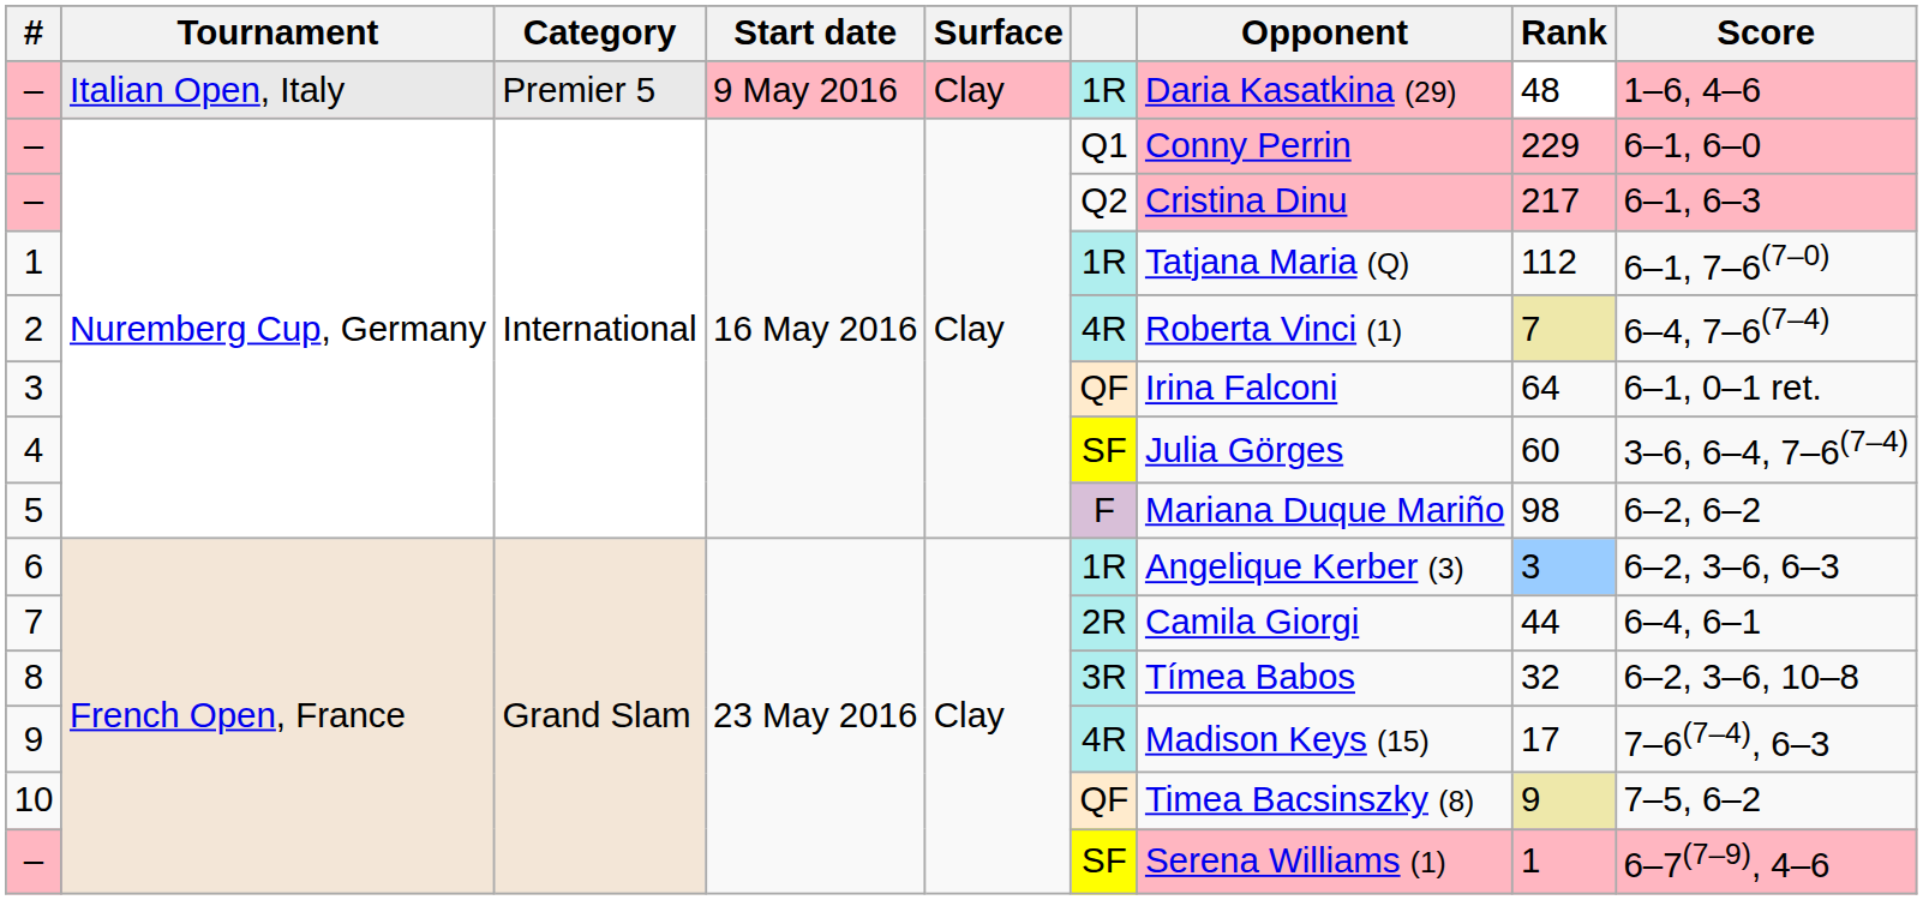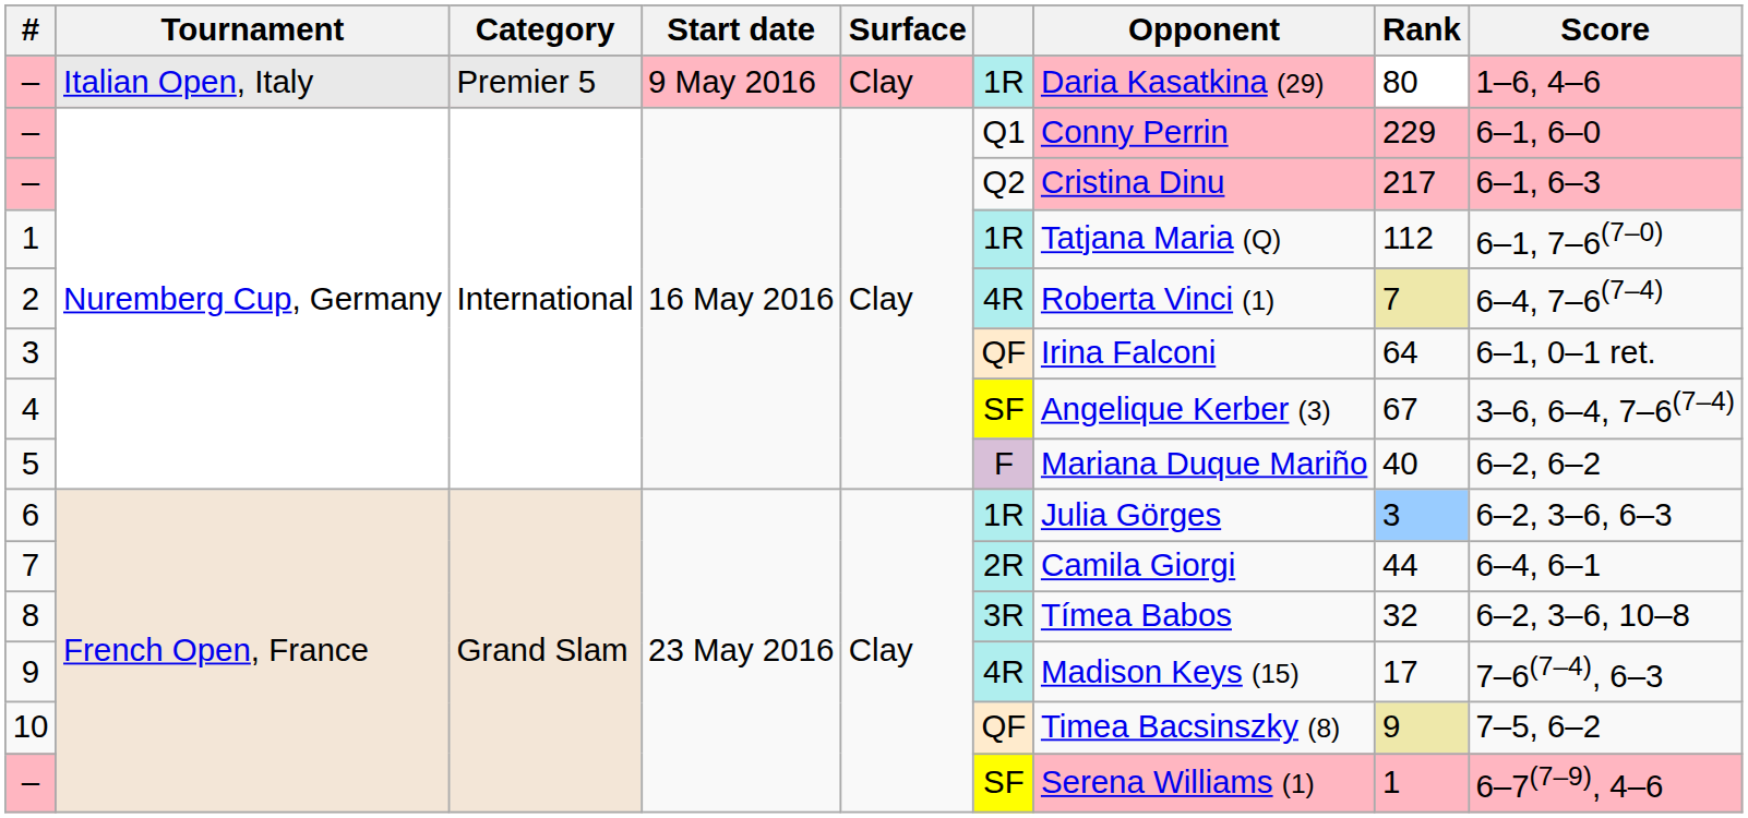 <table class="wikitable sortable">
 <tr>
 <th scope="col">#</th>
 <th scope="col">Tournament</th>
 <th scope="col">Category</th>
 <th scope="col">Start date</th>
 <th scope="col">Surface</th>
 <th scope="col"></th>
 <th scope="col">Opponent</th>
 <th scope="col">Rank</th>
 <th class="unsortable" scope="col">Score</th>
 </tr>
 <tr bgcolor="lightpink">
 <td align="center">–</td>
 <td bgcolor="#e9e9e9"><a href='#'>Italian Open</a>, Italy</td>
 <td bgcolor="#e9e9e9">Premier 5</td>
 <td>9 May 2016</td>
 <td>Clay</td>
 <td bgcolor="afeeee" align="center">1R</td>
 <td> <a href='#'>Daria Kasatkina</a> <small>(29)</small></td>
-<td align="left" bgcolor=white>48</td>
+<td align="left" bgcolor=white>80</td>
 <td>1–6, 4–6</td>
 </tr>
 <tr>
 <td align="center"  bgcolor="lightpink">–</td>
 <td rowspan="7" bgcolor="#fff"><a href='#'>Nuremberg Cup</a>, Germany</td>
 <td rowspan="7" bgcolor="#fff">International</td>
 <td rowspan="7">16 May 2016</td>
 <td rowspan="7">Clay</td>
 <td align="center">Q1</td>
 <td bgcolor="lightpink"> <a href='#'>Conny Perrin</a></td>
 <td bgcolor="lightpink" bgcolor=white>229</td>
 <td bgcolor="lightpink">6–1, 6–0</td>
 </tr>
 <tr>
 <td align="center"  bgcolor="lightpink">–</td>
 <td align="center">Q2</td>
 <td bgcolor="lightpink"> <a href='#'>Cristina Dinu</a></td>
 <td bgcolor="lightpink" bgcolor=white>217</td>
 <td bgcolor="lightpink">6–1, 6–3</td>
 </tr>
 <tr>
 <td align="center">1</td>
 <td bgcolor=afeeee align="center">1R</td>
 <td> <a href='#'>Tatjana Maria</a> <small>(Q)</small></td>
 <td>112</td>
 <td>6–1, 7–6<sup>(7–0)</sup></td>
 </tr>
 <tr>
 <td align="center">2</td>
 <td bgcolor=afeeee align="center">4R</td>
 <td> <a href='#'>Roberta Vinci</a> <small>(1)</small></td>
 <td bgcolor=eee8aa>7</td>
 <td>6–4, 7–6<sup>(7–4)</sup></td>
 </tr>
 <tr>
 <td align="center">3</td>
 <td bgcolor=ffebcd align="center">QF</td>
 <td> <a href='#'>Irina Falconi</a></td>
 <td>64</td>
 <td>6–1, 0–1 ret.</td>
 </tr>
 <tr>
 <td align="center">4</td>
 <td bgcolor=yellow align="center">SF</td>
-<td> <a href='#'>Julia Görges</a></td>
-<td>60</td>
+<td> <a href='#'>Angelique Kerber</a> <small>(3)</small></td>
+<td>67</td>
 <td>3–6, 6–4, 7–6<sup>(7–4)</sup></td>
 </tr>
 <tr>
 <td align="center">5</td>
 <td bgcolor=thistle align="center">F</td>
 <td> <a href='#'>Mariana Duque Mariño</a></td>
-<td>98</td>
+<td>40</td>
 <td>6–2, 6–2</td>
 </tr>
 <tr>
 <td align="center">6</td>
 <td rowspan="6" bgcolor="#f3e6d7"><a href='#'>French Open</a>, France</td>
 <td rowspan="6" bgcolor="#f3e6d7">Grand Slam</td>
 <td rowspan="6">23 May 2016</td>
 <td rowspan="6">Clay</td>
 <td bgcolor=afeeee align="center">1R</td>
-<td> <a href='#'>Angelique Kerber</a> <small>(3)</small></td>
+<td> <a href='#'>Julia Görges</a></td>
 <td bgcolor=99ccff>3</td>
 <td>6–2, 3–6, 6–3</td>
 </tr>
 <tr>
 <td align="center">7</td>
 <td bgcolor=afeeee align="center">2R</td>
 <td> <a href='#'>Camila Giorgi</a></td>
 <td>44</td>
 <td>6–4, 6–1</td>
 </tr>
 <tr>
 <td align="center">8</td>
 <td bgcolor=afeeee align="center">3R</td>
 <td> <a href='#'>Tímea Babos</a></td>
 <td>32</td>
 <td>6–2, 3–6, 10–8</td>
 </tr>
 <tr>
 <td align="center">9</td>
 <td bgcolor=afeeee align="center">4R</td>
 <td> <a href='#'>Madison Keys</a> <small>(15)</small></td>
 <td>17</td>
 <td>7–6<sup>(7–4)</sup>, 6–3</td>
 </tr>
 <tr>
 <td align="center">10</td>
 <td bgcolor=ffebcd align="center">QF</td>
 <td> <a href='#'>Timea Bacsinszky</a> <small>(8)</small></td>
 <td bgcolor=eee8aa>9</td>
 <td>7–5, 6–2</td>
 </tr>
 <tr>
 <td align="center"  bgcolor="lightpink">–</td>
 <td bgcolor=yellow align="center">SF</td>
 <td bgcolor="lightpink"> <a href='#'>Serena Williams</a> <small>(1)</small></td>
 <td bgcolor="lightpink" bgcolor=lime>1</td>
 <td bgcolor="lightpink">6–7<sup>(7–9)</sup>, 4–6</td>
 </tr>
 </table>
